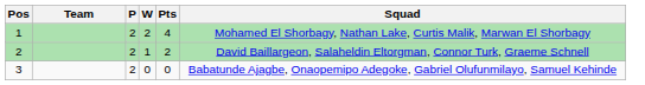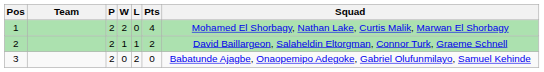 <table class="wikitable" style="font-size: 100%">
 <tr>
 <th width=20>Pos</th>
 <th width=120>Team</th>
 <th width=10>P</th>
 <th width=10>W</th>
+<th width=10>L</th>
 <th width=20>Pts</th>
 <th width=600>Squad</th>
 </tr>
 <tr align=center style="background:#ACE1AF;">
 <td>1</td>
 <td align="left"></td>
 <td>2</td>
 <td>2</td>
+<td>0</td>
 <td>4</td>
 <td><a href='#'>Mohamed El Shorbagy</a>, <a href='#'>Nathan Lake</a>, <a href='#'>Curtis Malik</a>, <a href='#'>Marwan El Shorbagy</a></td>
 </tr>
 <tr align=center style="background:#ACE1AF;">
 <td>2</td>
 <td align="left"></td>
 <td>2</td>
+<td>1</td>
 <td>1</td>
 <td>2</td>
 <td><a href='#'>David Baillargeon</a>, <a href='#'>Salaheldin Eltorgman</a>, <a href='#'>Connor Turk</a>, <a href='#'>Graeme Schnell</a></td>
 </tr>
 <tr align=center>
 <td>3</td>
 <td align="left"></td>
 <td>2</td>
 <td>0</td>
+<td>2</td>
 <td>0</td>
 <td><a href='#'>Babatunde Ajagbe</a>, <a href='#'>Onaopemipo Adegoke</a>, <a href='#'>Gabriel Olufunmilayo</a>, <a href='#'>Samuel Kehinde</a></td>
 </tr>
 </table>
